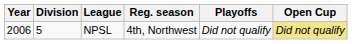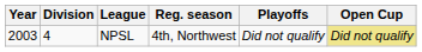 <table class="wikitable">
 <tr>
 <th>Year</th>
 <th>Division</th>
 <th>League</th>
 <th>Reg. season</th>
 <th>Playoffs</th>
 <th>Open Cup</th>
 </tr>
 <tr>
-<td>2006</td>
-<td>5</td>
+<td>2003</td>
+<td>4</td>
 <td>NPSL</td>
 <td>4th, Northwest</td>
 <td><em>Did not qualify</em></td>
 <td style="background: khaki;"><em>Did not qualify</em></td>
 </tr>
 </table>
